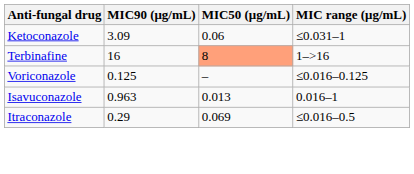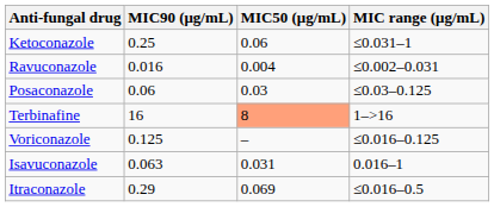 <table class="wikitable sortable">
 <tr>
 <th>Anti-fungal drug</th>
 <th>MIC90 (μg/mL)</th>
 <th>MIC50 (μg/mL)</th>
 <th>MIC range (μg/mL)</th>
 </tr>
 <tr>
 <td><a href='#'>Ketoconazole</a></td>
-<td>3.09</td>
+<td>0.25</td>
 <td>0.06</td>
 <td>≤0.031–1</td>
+</tr>
+<tr>
+<td><a href='#'>Ravuconazole</a></td>
+<td>0.016</td>
+<td>0.004</td>
+<td>≤0.002–0.031</td>
+</tr>
+<tr>
+<td><a href='#'>Posaconazole</a></td>
+<td>0.06</td>
+<td>0.03</td>
+<td>≤0.03–0.125</td>
 </tr>
 <tr>
 <td><a href='#'>Terbinafine</a></td>
 <td>16</td>
 <td style="background: lightsalmon;">8</td>
 <td>1–>16</td>
 </tr>
 <tr>
 <td><a href='#'>Voriconazole</a></td>
 <td>0.125</td>
 <td>–</td>
 <td>≤0.016–0.125</td>
 </tr>
 <tr>
 <td><a href='#'>Isavuconazole</a></td>
-<td>0.963</td>
-<td>0.013</td>
+<td>0.063</td>
+<td>0.031</td>
 <td>0.016–1</td>
 </tr>
 <tr>
 <td><a href='#'>Itraconazole</a></td>
 <td>0.29</td>
 <td>0.069</td>
 <td>≤0.016–0.5</td>
 </tr>
 </table>
